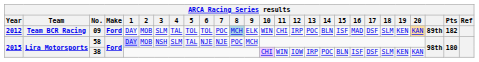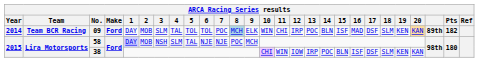 <table class="wikitable" style="text-align:center; font-size:75%">
 <tr>
 <th colspan=48><a href='#'>ARCA Racing Series</a> results</th>
 </tr>
 <tr>
 <th>Year</th>
 <th>Team</th>
 <th>No.</th>
 <th>Make</th>
 <th>1</th>
 <th>2</th>
 <th>3</th>
 <th>4</th>
 <th>5</th>
 <th>6</th>
 <th>7</th>
 <th>8</th>
 <th>9</th>
 <th>10</th>
 <th>11</th>
 <th>12</th>
 <th>13</th>
 <th>14</th>
 <th>15</th>
 <th>16</th>
 <th>17</th>
 <th>18</th>
 <th>19</th>
 <th>20</th>
 <th></th>
 <th>Pts</th>
 <th>Ref</th>
 </tr>
 <tr>
-<th><a href='#'>2012</a></th>
+<th><a href='#'>2014</a></th>
 <th><a href='#'>Team BCR Racing</a></th>
 <th>09</th>
 <th><a href='#'>Ford</a></th>
 <td><a href='#'>DAY</a></td>
 <td><a href='#'>MOB</a></td>
 <td><a href='#'>SLM</a></td>
 <td><a href='#'>TAL</a></td>
 <td><a href='#'>TOL</a></td>
 <td><a href='#'>TOL</a></td>
 <td><a href='#'>POC</a></td>
 <td style="background: lightblue;"><a href='#'>MCH</a></td>
 <td><a href='#'>ELK</a></td>
 <td><a href='#'>WIN</a></td>
 <td><a href='#'>CHI</a></td>
 <td><a href='#'>IRP</a></td>
 <td><a href='#'>POC</a></td>
 <td><a href='#'>BLN</a></td>
 <td><a href='#'>ISF</a></td>
 <td><a href='#'>MAD</a></td>
 <td><a href='#'>DSF</a></td>
 <td><a href='#'>SLM</a></td>
 <td><a href='#'>KEN</a></td>
 <td style="background:#FFDF9F;"><a href='#'>KAN</a><br></td>
 <th>89th</th>
 <th>182</th>
 <th></th>
 </tr>
 <tr>
 <th rowspan=2><a href='#'>2015</a></th>
 <th rowspan=2><a href='#'>Lira Motorsports</a></th>
 <th>58</th>
 <th rowspan=2><a href='#'>Ford</a></th>
 <td style="background:#CFCFFF;"><a href='#'>DAY</a><br></td>
 <td><a href='#'>MOB</a></td>
 <td><a href='#'>NSH</a></td>
 <td><a href='#'>SLM</a></td>
 <td><a href='#'>TAL</a></td>
 <td><a href='#'>NJE</a></td>
 <td><a href='#'>NJE</a></td>
 <td><a href='#'>POC</a></td>
 <td><a href='#'>MCH</a></td>
 <td colspan=11></td>
 <th rowspan=2>98th</th>
 <th rowspan=2>180</th>
 <th rowspan=2></th>
 </tr>
 <tr>
 <th>38</th>
 <td colspan=9></td>
 <td style="background:#EFCFFF;"><a href='#'>CHI</a><br></td>
 <td><a href='#'>WIN</a></td>
 <td><a href='#'>IOW</a></td>
 <td><a href='#'>IRP</a></td>
 <td><a href='#'>POC</a></td>
 <td><a href='#'>BLN</a></td>
 <td><a href='#'>ISF</a></td>
 <td><a href='#'>DSF</a></td>
 <td><a href='#'>SLM</a></td>
 <td><a href='#'>KEN</a></td>
 <td><a href='#'>KAN</a></td>
 </tr>
 </table>
